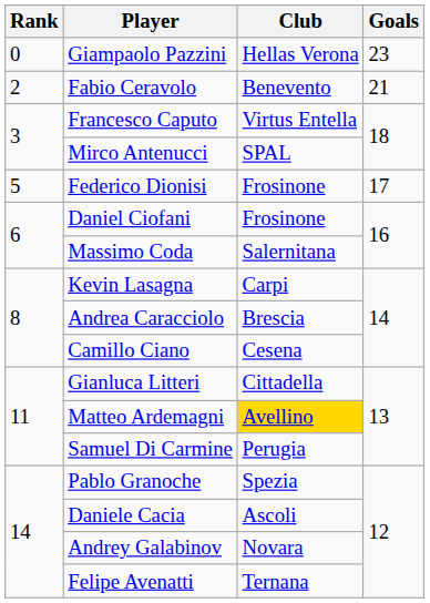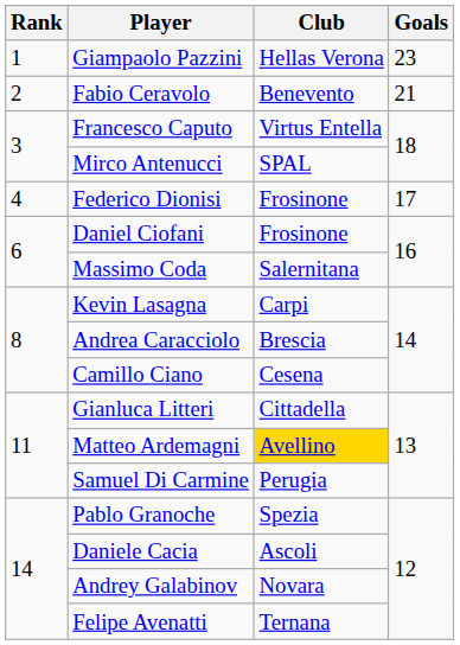 <table class="wikitable">
 <tr>
 <th>Rank</th>
 <th>Player</th>
 <th>Club</th>
 <th>Goals</th>
 </tr>
 <tr>
-<td>0</td>
+<td>1</td>
 <td> <a href='#'>Giampaolo Pazzini</a></td>
 <td><a href='#'>Hellas Verona</a></td>
 <td>23</td>
 </tr>
 <tr>
 <td>2</td>
 <td> <a href='#'>Fabio Ceravolo</a></td>
 <td><a href='#'>Benevento</a></td>
 <td>21</td>
 </tr>
 <tr>
 <td rowspan=2>3</td>
 <td> <a href='#'>Francesco Caputo</a></td>
 <td><a href='#'>Virtus Entella</a></td>
 <td rowspan=2>18</td>
 </tr>
 <tr>
 <td> <a href='#'>Mirco Antenucci</a></td>
 <td><a href='#'>SPAL</a></td>
 </tr>
 <tr>
-<td>5</td>
+<td>4</td>
 <td> <a href='#'>Federico Dionisi</a></td>
 <td><a href='#'>Frosinone</a></td>
 <td>17</td>
 </tr>
 <tr>
 <td rowspan=2>6</td>
 <td> <a href='#'>Daniel Ciofani</a></td>
 <td><a href='#'>Frosinone</a></td>
 <td rowspan=2>16</td>
 </tr>
 <tr>
 <td> <a href='#'>Massimo Coda</a></td>
 <td><a href='#'>Salernitana</a></td>
 </tr>
 <tr>
 <td rowspan=3>8</td>
 <td> <a href='#'>Kevin Lasagna</a></td>
 <td><a href='#'>Carpi</a></td>
 <td rowspan=3>14</td>
 </tr>
 <tr>
 <td> <a href='#'>Andrea Caracciolo</a></td>
 <td><a href='#'>Brescia</a></td>
 </tr>
 <tr>
 <td> <a href='#'>Camillo Ciano</a></td>
 <td><a href='#'>Cesena</a></td>
 </tr>
 <tr>
 <td rowspan=3>11</td>
 <td> <a href='#'>Gianluca Litteri</a></td>
 <td><a href='#'>Cittadella</a></td>
 <td rowspan=3>13</td>
 </tr>
 <tr>
 <td> <a href='#'>Matteo Ardemagni</a></td>
 <td style="background: gold;"><a href='#'>Avellino</a></td>
 </tr>
 <tr>
 <td> <a href='#'>Samuel Di Carmine</a></td>
 <td><a href='#'>Perugia</a></td>
 </tr>
 <tr>
 <td rowspan=4>14</td>
 <td> <a href='#'>Pablo Granoche</a></td>
 <td><a href='#'>Spezia</a></td>
 <td rowspan=4>12</td>
 </tr>
 <tr>
 <td> <a href='#'>Daniele Cacia</a></td>
 <td><a href='#'>Ascoli</a></td>
 </tr>
 <tr>
 <td> <a href='#'>Andrey Galabinov</a></td>
 <td><a href='#'>Novara</a></td>
 </tr>
 <tr>
 <td> <a href='#'>Felipe Avenatti</a></td>
 <td><a href='#'>Ternana</a></td>
 </tr>
 </table>
